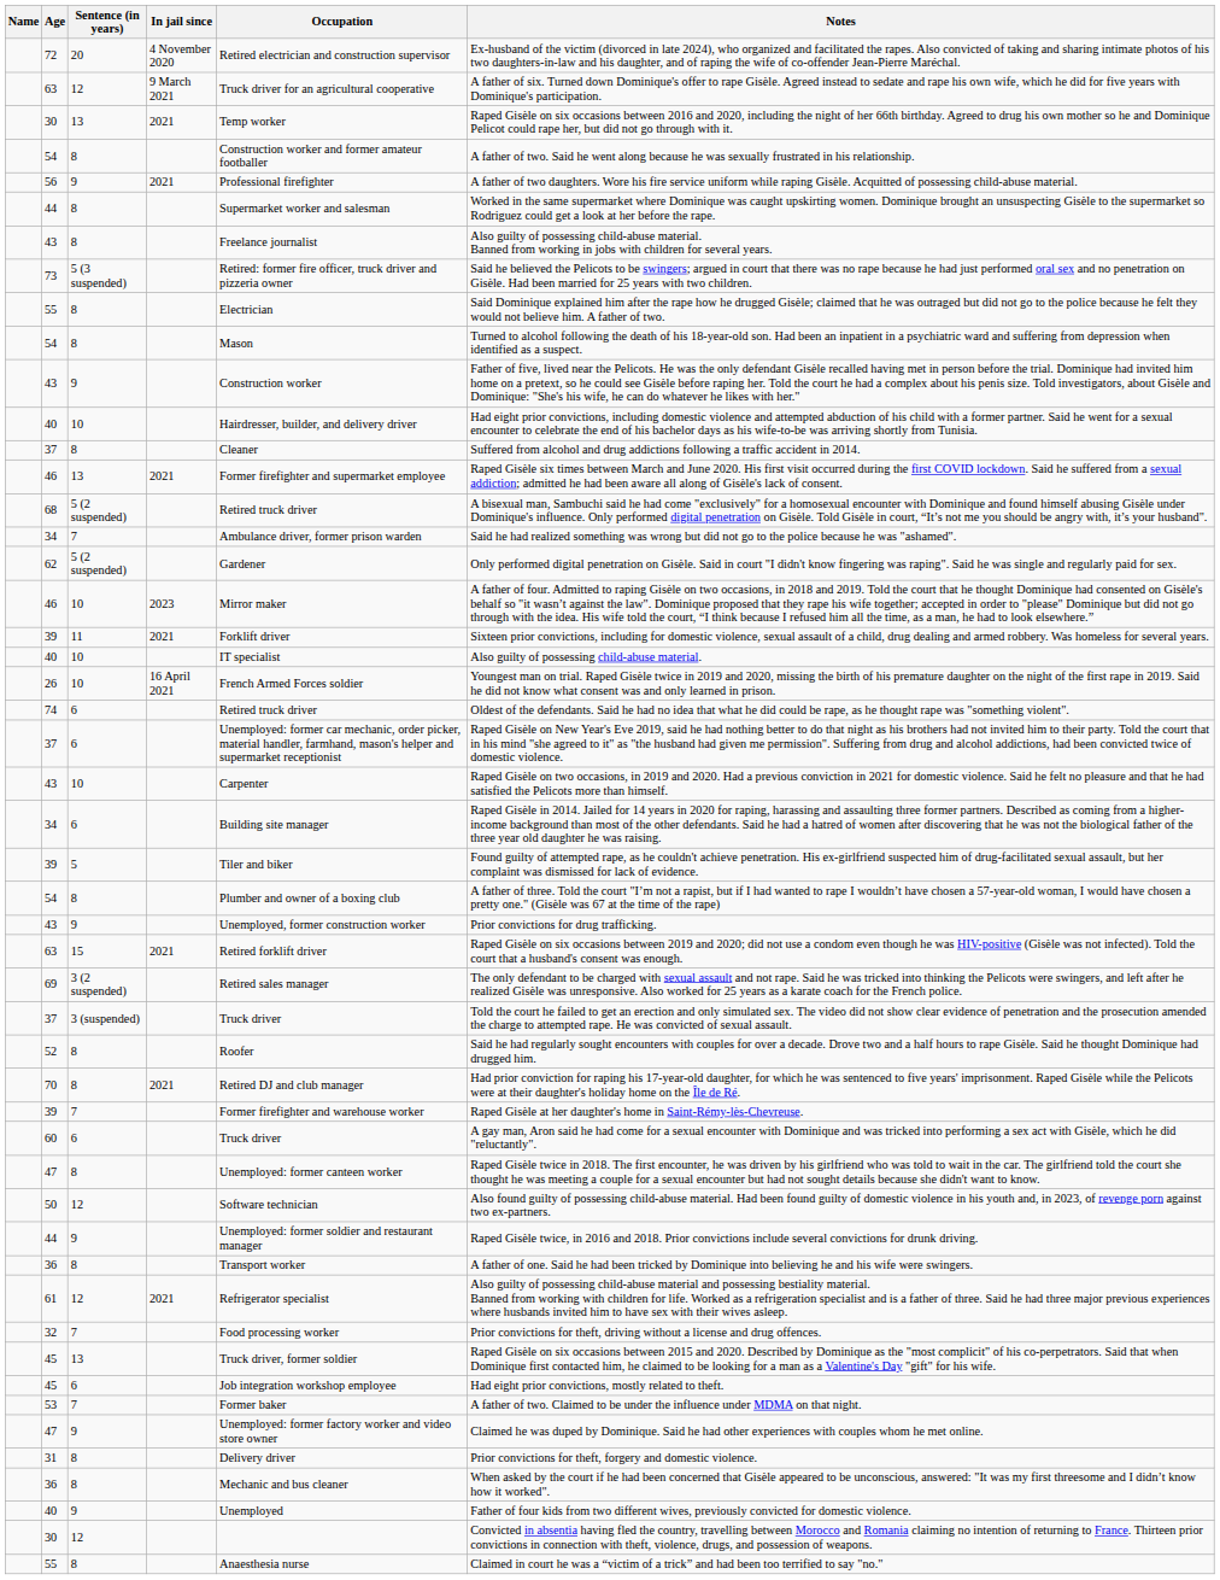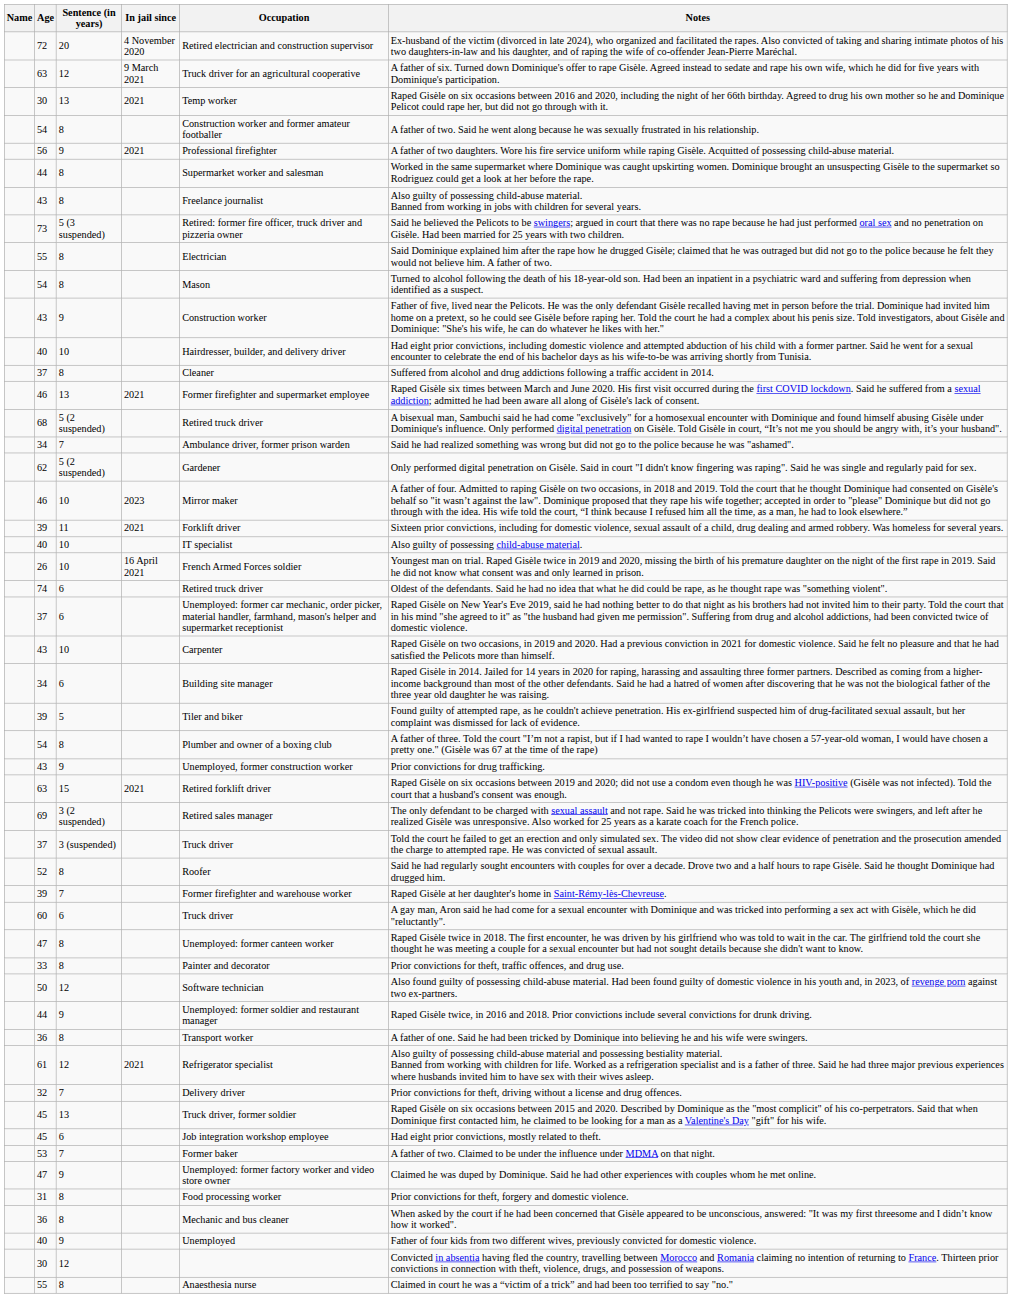 <table class="wikitable sortable">
 <tr>
 <th>Name</th>
 <th>Age</th>
 <th>Sentence (in years)</th>
 <th>In jail since</th>
 <th>Occupation</th>
 <th>Notes</th>
 </tr>
 <tr>
 <td></td>
 <td>72</td>
 <td>20</td>
 <td>4 November 2020</td>
 <td>Retired electrician and construction supervisor</td>
 <td>Ex-husband of the victim (divorced in late 2024), who organized and facilitated the rapes. Also convicted of taking and sharing intimate photos of his two daughters-in-law and his daughter, and of raping the wife of co-offender Jean-Pierre Maréchal.</td>
 </tr>
 <tr>
 <td></td>
 <td>63</td>
 <td>12</td>
 <td>9 March 2021</td>
 <td>Truck driver for an agricultural cooperative</td>
 <td>A father of six. Turned down Dominique's offer to rape Gisèle. Agreed instead to sedate and rape his own wife, which he did for five years with Dominique's participation.</td>
 </tr>
 <tr>
 <td></td>
 <td>30</td>
 <td>13</td>
 <td>2021</td>
 <td>Temp worker</td>
 <td>Raped Gisèle on six occasions between 2016 and 2020, including the night of her 66th birthday. Agreed to drug his own mother so he and Dominique Pelicot could rape her, but did not go through with it.</td>
 </tr>
 <tr>
 <td></td>
 <td>54</td>
 <td>8</td>
 <td></td>
 <td>Construction worker and former amateur footballer</td>
 <td>A father of two. Said he went along because he was sexually frustrated in his relationship.</td>
 </tr>
 <tr>
 <td></td>
 <td>56</td>
 <td>9</td>
 <td>2021</td>
 <td>Professional firefighter</td>
 <td>A father of two daughters. Wore his fire service uniform while raping Gisèle. Acquitted of possessing child-abuse material.</td>
 </tr>
 <tr>
 <td></td>
 <td>44</td>
 <td>8</td>
 <td></td>
 <td>Supermarket worker and salesman</td>
 <td>Worked in the same supermarket where Dominique was caught upskirting women. Dominique  brought an unsuspecting Gisèle to the supermarket so Rodriguez could get a look at her before the rape.</td>
 </tr>
 <tr>
 <td></td>
 <td>43</td>
 <td>8</td>
 <td></td>
 <td>Freelance journalist</td>
 <td>Also guilty of possessing child-abuse material.<br>Banned from working in jobs with children for several years.</td>
 </tr>
 <tr>
 <td></td>
 <td>73</td>
 <td>5 (3 suspended)</td>
 <td></td>
 <td>Retired: former fire officer, truck driver and pizzeria owner</td>
 <td>Said he believed the Pelicots to be <a href='#'>swingers</a>; argued in court that there was no rape because he had just performed <a href='#'>oral sex</a> and no penetration on Gisèle. Had been married for 25 years with two children.</td>
 </tr>
 <tr>
 <td></td>
 <td>55</td>
 <td>8</td>
 <td></td>
 <td>Electrician</td>
 <td>Said Dominique explained him after the rape how he drugged Gisèle; claimed that he was outraged but did not go to the police because he felt they would not believe him. A father of two.</td>
 </tr>
 <tr>
 <td></td>
 <td>54</td>
 <td>8</td>
 <td></td>
 <td>Mason</td>
 <td>Turned to alcohol following the death of his 18-year-old son. Had been an inpatient in a psychiatric ward and suffering from depression when identified as a suspect.</td>
 </tr>
 <tr>
 <td></td>
 <td>43</td>
 <td>9</td>
 <td></td>
 <td>Construction worker</td>
 <td>Father of five, lived near the Pelicots. He was the only defendant Gisèle recalled having met in person before the trial. Dominique had invited him home on a pretext, so he could see Gisèle before raping her. Told the court he had a complex about his penis size. Told investigators, about Gisèle and Dominique: "She's his wife, he can do whatever he likes with her."</td>
 </tr>
 <tr>
 <td></td>
 <td>40</td>
 <td>10</td>
 <td></td>
 <td>Hairdresser, builder, and delivery driver</td>
 <td>Had eight prior convictions, including domestic violence and attempted abduction of his child with a former partner. Said he went for a sexual encounter to celebrate the end of his bachelor days as his wife-to-be was arriving shortly from Tunisia.</td>
 </tr>
 <tr>
 <td></td>
 <td>37</td>
 <td>8</td>
 <td></td>
 <td>Cleaner</td>
 <td>Suffered from alcohol and drug addictions following a traffic accident in 2014.</td>
 </tr>
 <tr>
 <td></td>
 <td>46</td>
 <td>13</td>
 <td>2021</td>
 <td>Former firefighter and supermarket employee</td>
 <td>Raped Gisèle six times between March and June 2020. His first visit occurred during the <a href='#'>first COVID lockdown</a>. Said he suffered from a <a href='#'>sexual addiction</a>; admitted he had been aware all along of Gisèle's lack of consent.</td>
 </tr>
 <tr>
 <td></td>
 <td>68</td>
 <td>5 (2 suspended)</td>
 <td></td>
 <td>Retired truck driver</td>
 <td>A bisexual man, Sambuchi said he had come "exclusively" for a homosexual encounter with Dominique and found himself abusing Gisèle under Dominique's influence. Only performed <a href='#'>digital penetration</a> on Gisèle. Told Gisèle in court, “It’s not me you should be angry with, it’s your husband".</td>
 </tr>
 <tr>
 <td></td>
 <td>34</td>
 <td>7</td>
 <td></td>
 <td>Ambulance driver, former prison warden</td>
 <td>Said he had realized something was wrong but did not go to the police because he was "ashamed".</td>
 </tr>
 <tr>
 <td></td>
 <td>62</td>
 <td>5 (2 suspended)</td>
 <td></td>
 <td>Gardener</td>
 <td>Only performed digital penetration on Gisèle. Said in court "I didn't know fingering was raping". Said he was single and regularly paid for sex.</td>
 </tr>
 <tr>
 <td></td>
 <td>46</td>
 <td>10</td>
 <td>2023</td>
 <td>Mirror maker</td>
 <td>A father of four. Admitted to raping Gisèle on two occasions, in 2018 and 2019. Told the court that he thought Dominique had consented on Gisèle's behalf so "it wasn’t against the law". Dominique proposed that they rape his wife together; accepted in order to "please" Dominique but did not go through with the idea. His wife told the court, “I think because I refused him all the time, as a man, he had to look elsewhere.”</td>
 </tr>
 <tr>
 <td></td>
 <td>39</td>
 <td>11</td>
 <td>2021</td>
 <td>Forklift driver</td>
 <td>Sixteen prior convictions, including for domestic violence, sexual assault of a child, drug dealing and armed robbery. Was homeless for several years.</td>
 </tr>
 <tr>
 <td></td>
 <td>40</td>
 <td>10</td>
 <td></td>
 <td>IT specialist</td>
 <td>Also guilty of possessing <a href='#'>child-abuse material</a>.</td>
 </tr>
 <tr>
 <td></td>
 <td>26</td>
 <td>10</td>
 <td>16 April 2021</td>
 <td>French Armed Forces soldier</td>
 <td>Youngest man on trial. Raped Gisèle twice in 2019 and 2020, missing the birth of his premature daughter on the night of the first rape in 2019. Said he did not know what consent was and only learned in prison.</td>
 </tr>
 <tr>
 <td></td>
 <td>74</td>
 <td>6</td>
 <td></td>
 <td>Retired truck driver</td>
 <td>Oldest of the defendants. Said he had no idea that what he did could be rape, as he thought rape was "something violent".</td>
 </tr>
 <tr>
 <td></td>
 <td>37</td>
 <td>6</td>
 <td></td>
 <td>Unemployed: former car mechanic, order picker, material handler, farmhand, mason's helper and supermarket receptionist</td>
 <td>Raped Gisèle on New Year's Eve 2019, said he had nothing better to do that night as his brothers had not invited him to their party. Told the court that in his mind "she agreed to it" as "the husband had given me permission". Suffering from drug and alcohol addictions, had been convicted twice of domestic violence.</td>
 </tr>
 <tr>
 <td></td>
 <td>43</td>
 <td>10</td>
 <td></td>
 <td>Carpenter</td>
 <td>Raped Gisèle on two occasions, in 2019 and 2020. Had a previous conviction in 2021 for domestic violence. Said he felt no pleasure and that he had satisfied the Pelicots more than himself.</td>
 </tr>
 <tr>
 <td></td>
 <td>34</td>
 <td>6</td>
 <td></td>
 <td>Building site manager</td>
 <td>Raped Gisèle in 2014. Jailed for 14 years in 2020 for raping, harassing and assaulting three former partners. Described as coming from a higher-income background than most of the other defendants. Said he had a hatred of women after discovering that he was not the biological father of the three year old daughter he was raising.</td>
 </tr>
 <tr>
 <td></td>
 <td>39</td>
 <td>5</td>
 <td></td>
 <td>Tiler and biker</td>
 <td>Found guilty of attempted rape, as he couldn't achieve penetration. His ex-girlfriend suspected him of drug-facilitated sexual assault, but her complaint was dismissed for lack of evidence.</td>
 </tr>
 <tr>
 <td></td>
 <td>54</td>
 <td>8</td>
 <td></td>
 <td>Plumber and owner of a boxing club</td>
 <td>A father of three. Told the court "I’m not a rapist, but if I had wanted to rape I wouldn’t have chosen a 57-year-old woman, I would have chosen a pretty one." (Gisèle was 67 at the time of the rape)</td>
 </tr>
 <tr>
 <td></td>
 <td>43</td>
 <td>9</td>
 <td></td>
 <td>Unemployed, former construction worker</td>
 <td>Prior convictions for drug trafficking.</td>
 </tr>
 <tr>
 <td></td>
 <td>63</td>
 <td>15</td>
 <td>2021</td>
 <td>Retired forklift driver</td>
 <td>Raped Gisèle on six occasions between 2019 and 2020; did not use a condom even though he was <a href='#'>HIV-positive</a> (Gisèle was not infected). Told the court that a husband's consent was enough.</td>
 </tr>
 <tr>
 <td></td>
 <td>69</td>
 <td>3 (2 suspended)</td>
 <td></td>
 <td>Retired sales manager</td>
 <td>The only defendant to be charged with <a href='#'>sexual assault</a> and not rape. Said he was tricked into thinking the Pelicots were swingers, and left after he realized Gisèle was unresponsive. Also worked for 25 years as a karate coach for the French police.</td>
 </tr>
 <tr>
 <td></td>
 <td>37</td>
 <td>3 (suspended)</td>
 <td></td>
 <td>Truck driver</td>
 <td>Told the court he failed to get an erection and only simulated sex. The video did not show clear evidence of penetration and the prosecution amended the charge to attempted rape. He was convicted of sexual assault.</td>
 </tr>
 <tr>
 <td></td>
 <td>52</td>
 <td>8</td>
 <td></td>
 <td>Roofer</td>
 <td>Said he had regularly sought encounters with couples for over a decade. Drove two and a half hours to rape Gisèle. Said he thought Dominique had drugged him.</td>
 </tr>
 <tr>
 <td></td>
-<td>70</td>
-<td>8</td>
-<td>2021</td>
-<td>Retired DJ and club manager</td>
-<td>Had prior conviction for raping his 17-year-old daughter, for which he was sentenced to five years' imprisonment. Raped Gisèle while the Pelicots were at their daughter's holiday home on the <a href='#'>Île de Ré</a>.</td>
-</tr>
-<tr>
-<td></td>
 <td>39</td>
 <td>7</td>
 <td></td>
 <td>Former firefighter and warehouse worker</td>
 <td>Raped Gisèle at her daughter's home in <a href='#'>Saint-Rémy-lès-Chevreuse</a>.</td>
 </tr>
 <tr>
 <td></td>
 <td>60</td>
 <td>6</td>
 <td></td>
 <td>Truck driver</td>
 <td>A gay man, Aron said he had come for a sexual encounter with Dominique and was tricked into performing a sex act with Gisèle, which he did "reluctantly".</td>
 </tr>
 <tr>
 <td></td>
 <td>47</td>
 <td>8</td>
 <td></td>
 <td>Unemployed: former canteen worker</td>
 <td>Raped Gisèle twice in 2018. The first encounter, he was driven by his girlfriend who was told to wait in the car. The girlfriend told the court she thought he was meeting a couple for a sexual encounter but had not sought details because she didn't want to know.</td>
+</tr>
+<tr>
+<td></td>
+<td>33</td>
+<td>8</td>
+<td></td>
+<td>Painter and decorator</td>
+<td>Prior convictions for theft, traffic offences, and drug use.</td>
 </tr>
 <tr>
 <td></td>
 <td>50</td>
 <td>12</td>
 <td></td>
 <td>Software technician</td>
 <td>Also found guilty of possessing child-abuse material. Had been found guilty of domestic violence in his youth and, in 2023, of <a href='#'>revenge porn</a> against two ex-partners.</td>
 </tr>
 <tr>
 <td></td>
 <td>44</td>
 <td>9</td>
 <td></td>
 <td>Unemployed: former soldier and restaurant manager</td>
 <td>Raped Gisèle twice, in 2016 and 2018. Prior convictions include several convictions for drunk driving.</td>
 </tr>
 <tr>
 <td></td>
 <td>36</td>
 <td>8</td>
 <td></td>
 <td>Transport worker</td>
 <td>A father of one. Said he had been tricked by Dominique into believing he and his wife were swingers.</td>
 </tr>
 <tr>
 <td></td>
 <td>61</td>
 <td>12</td>
 <td>2021</td>
 <td>Refrigerator specialist</td>
 <td>Also guilty of possessing child-abuse material and possessing bestiality material.<br>Banned from working with children for life. Worked as a refrigeration specialist and is a father of three. Said he had three major previous experiences where husbands invited him to have sex with their wives asleep.</td>
 </tr>
 <tr>
 <td></td>
 <td>32</td>
 <td>7</td>
 <td></td>
-<td>Food processing worker</td>
+<td>Delivery driver</td>
 <td>Prior convictions for theft, driving without a license and drug offences.</td>
 </tr>
 <tr>
 <td></td>
 <td>45</td>
 <td>13</td>
 <td></td>
 <td>Truck driver, former soldier</td>
 <td>Raped Gisèle on six occasions between 2015 and 2020. Described by Dominique as the "most complicit" of his co-perpetrators. Said that when Dominique first contacted him, he claimed to be looking for a man as a <a href='#'>Valentine's Day</a> "gift" for his wife.</td>
 </tr>
 <tr>
 <td></td>
 <td>45</td>
 <td>6</td>
 <td></td>
 <td>Job integration workshop employee</td>
 <td>Had eight prior convictions, mostly related to theft.</td>
 </tr>
 <tr>
 <td></td>
 <td>53</td>
 <td>7</td>
 <td></td>
 <td>Former baker</td>
 <td>A father of two. Claimed to be under the influence under <a href='#'>MDMA</a> on that night.</td>
 </tr>
 <tr>
 <td></td>
 <td>47</td>
 <td>9</td>
 <td></td>
 <td>Unemployed: former factory worker and video store owner</td>
 <td>Claimed he was duped by Dominique. Said he had other experiences with couples whom he met online.</td>
 </tr>
 <tr>
 <td></td>
 <td>31</td>
 <td>8</td>
 <td></td>
-<td>Delivery driver</td>
+<td>Food processing worker</td>
 <td>Prior convictions for theft, forgery and domestic violence.</td>
 </tr>
 <tr>
 <td></td>
 <td>36</td>
 <td>8</td>
 <td></td>
 <td>Mechanic and bus cleaner</td>
 <td>When asked by the court if he had been concerned that Gisèle appeared to be unconscious, answered: "It was my first threesome and I didn’t know how it worked".</td>
 </tr>
 <tr>
 <td></td>
 <td>40</td>
 <td>9</td>
 <td></td>
 <td>Unemployed</td>
 <td>Father of four kids from two different wives, previously convicted for domestic violence.</td>
 </tr>
 <tr>
 <td></td>
 <td>30</td>
 <td>12</td>
 <td></td>
 <td></td>
 <td>Convicted <a href='#'>in absentia</a> having fled the country, travelling between <a href='#'>Morocco</a> and <a href='#'>Romania</a> claiming no intention of returning to <a href='#'>France</a>. Thirteen prior convictions in connection with theft, violence, drugs, and possession of weapons.</td>
 </tr>
 <tr>
 <td></td>
 <td>55</td>
 <td>8</td>
 <td></td>
 <td>Anaesthesia nurse</td>
 <td>Claimed in court he was a “victim of a trick” and had been too terrified to say "no."</td>
 </tr>
 </table>
